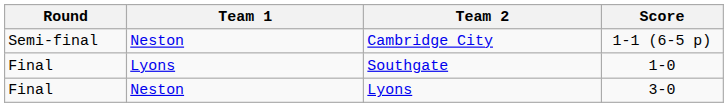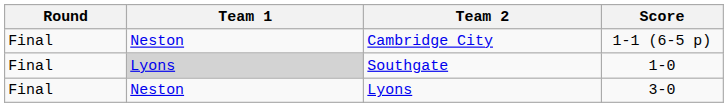 <table class="wikitable" style="font-size: 100%">
 <tr>
 <th width=100>Round</th>
 <th width=200>Team 1</th>
 <th width=200>Team 2</th>
 <th width=100>Score</th>
 </tr>
 <tr>
-<td>Semi-final</td>
+<td>Final</td>
 <td><a href='#'>Neston</a></td>
 <td><a href='#'>Cambridge City</a></td>
 <td align=center>1-1 (6-5 p)</td>
 </tr>
 <tr>
 <td>Final</td>
-<td><a href='#'>Lyons</a></td>
+<td style="background: lightgrey;"><a href='#'>Lyons</a></td>
 <td><a href='#'>Southgate</a></td>
 <td align=center>1-0</td>
 </tr>
 <tr>
 <td>Final</td>
 <td><a href='#'>Neston</a></td>
 <td><a href='#'>Lyons</a></td>
 <td align=center>3-0</td>
 </tr>
 </table>
